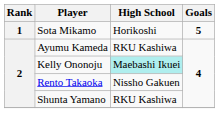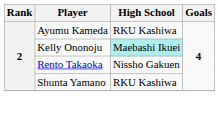 <table class="wikitable sortable" style="text-align:center">
 <tr>
 <th>Rank</th>
 <th>Player</th>
 <th>High School</th>
 <th>Goals</th>
-</tr>
-<tr>
-<th rowspan=1>1</th>
-<td align="left"> Sota Mikamo</td>
-<td align="left">Horikoshi</td>
-<td rowspan=1><strong>5</strong></td>
 </tr>
 <tr>
 <th rowspan=4>2</th>
 <td align="left"> Ayumu Kameda</td>
 <td align="left">RKU Kashiwa</td>
 <td rowspan=4><strong>4</strong></td>
 </tr>
 <tr>
 <td align="left"> Kelly Ononoju</td>
 <td align="left" style="background: paleturquoise;">Maebashi Ikuei</td>
 </tr>
 <tr>
 <td align="left"> <a href='#'>Rento Takaoka</a></td>
 <td align="left">Nissho Gakuen</td>
 </tr>
 <tr>
 <td align="left"> Shunta Yamano</td>
 <td align="left">RKU Kashiwa</td>
 </tr>
 <tr>
 </tr>
 </table>
